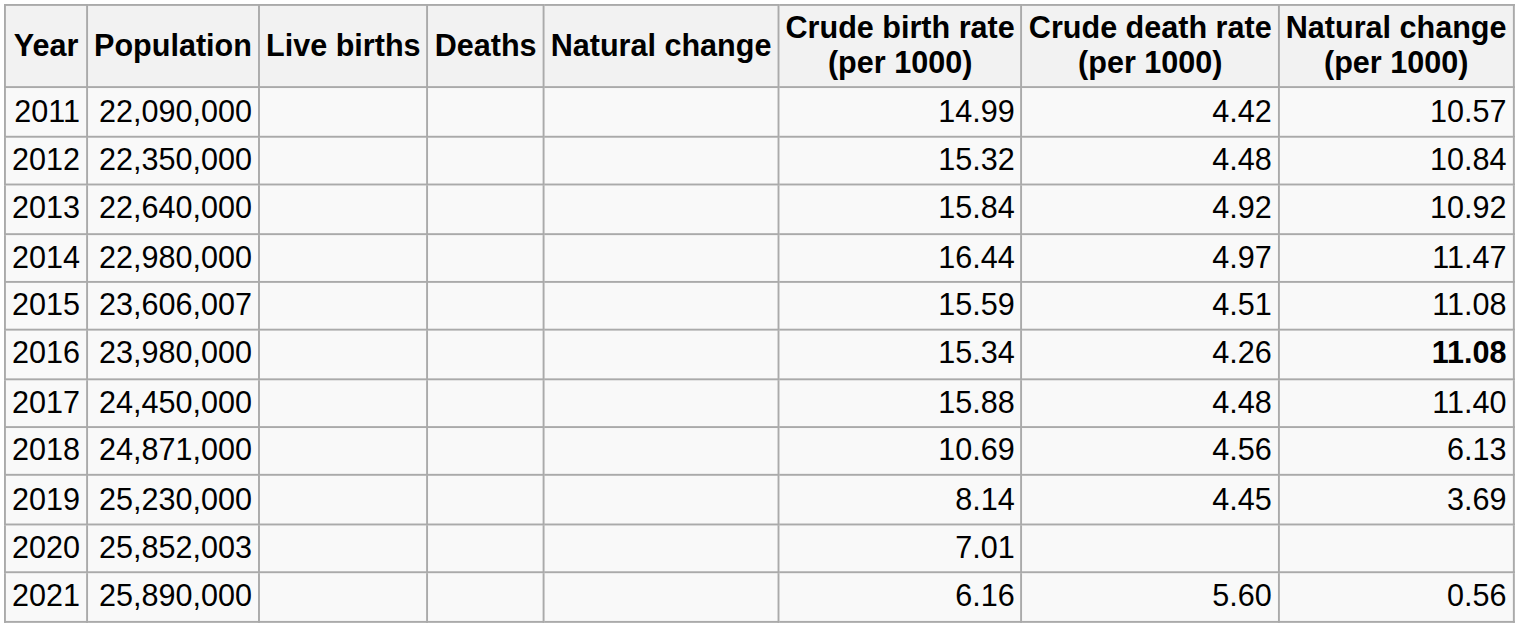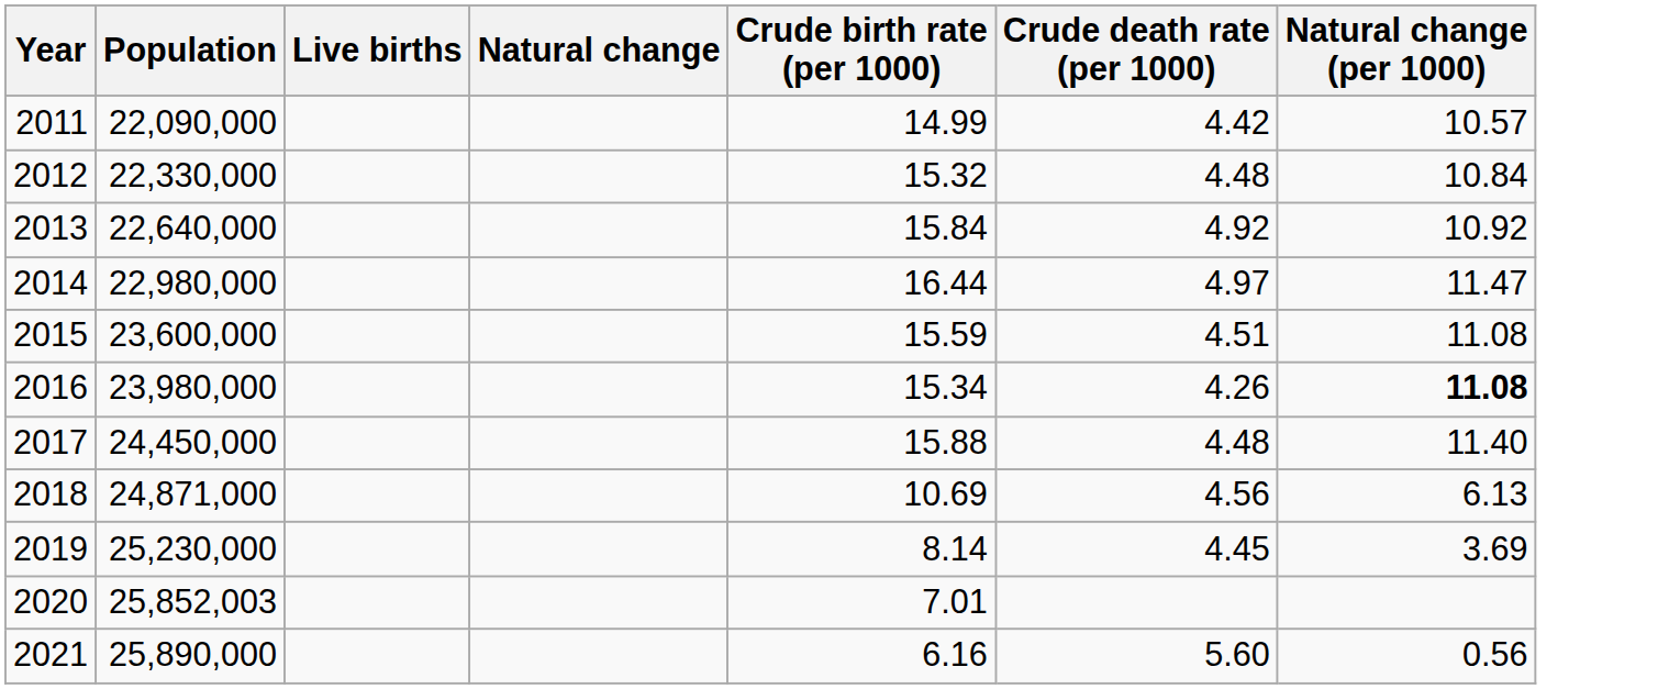 <table class="wikitable sortable" style="text-align: right;">
 <tr>
 <th>Year</th>
 <th>Population</th>
 <th>Live births</th>
-<th>Deaths</th>
 <th>Natural change</th>
 <th>Crude birth rate<br>(per 1000)</th>
 <th>Crude death rate<br>(per 1000)</th>
 <th>Natural change<br>(per 1000)</th>
 </tr>
 <tr>
 <td>2011</td>
 <td>22,090,000</td>
 <td></td>
 <td></td>
-<td></td>
 <td>14.99</td>
 <td>4.42</td>
 <td>10.57</td>
 </tr>
 <tr>
 <td>2012</td>
-<td>22,350,000</td>
-<td></td>
+<td>22,330,000</td>
 <td></td>
 <td></td>
 <td>15.32</td>
 <td>4.48</td>
 <td>10.84</td>
 </tr>
 <tr>
 <td>2013</td>
 <td>22,640,000</td>
 <td></td>
 <td></td>
-<td></td>
 <td>15.84</td>
 <td>4.92</td>
 <td>10.92</td>
 </tr>
 <tr>
 <td>2014</td>
 <td>22,980,000</td>
 <td></td>
 <td></td>
-<td></td>
 <td>16.44</td>
 <td>4.97</td>
 <td>11.47</td>
 </tr>
 <tr>
 <td>2015</td>
-<td>23,606,007</td>
-<td></td>
+<td>23,600,000</td>
 <td></td>
 <td></td>
 <td>15.59</td>
 <td>4.51</td>
 <td>11.08</td>
 </tr>
 <tr>
 <td>2016</td>
 <td>23,980,000</td>
 <td></td>
 <td></td>
-<td></td>
 <td>15.34</td>
 <td>4.26</td>
 <td><strong>11.08</strong></td>
 </tr>
 <tr>
 <td>2017</td>
 <td>24,450,000</td>
-<td></td>
 <td></td>
 <td></td>
 <td>15.88</td>
 <td>4.48</td>
 <td>11.40</td>
 </tr>
 <tr>
 <td>2018</td>
 <td>24,871,000</td>
 <td></td>
 <td></td>
-<td></td>
 <td>10.69</td>
 <td>4.56</td>
 <td>6.13</td>
 </tr>
 <tr>
 <td>2019</td>
 <td>25,230,000</td>
-<td></td>
 <td></td>
 <td></td>
 <td>8.14</td>
 <td>4.45</td>
 <td>3.69</td>
 </tr>
 <tr>
 <td>2020</td>
 <td>25,852,003</td>
 <td></td>
 <td></td>
-<td></td>
 <td>7.01</td>
 <td></td>
 <td></td>
 </tr>
 <tr>
 <td>2021</td>
 <td>25,890,000</td>
 <td></td>
 <td></td>
-<td></td>
 <td>6.16</td>
 <td>5.60</td>
 <td>0.56</td>
 </tr>
 </table>
